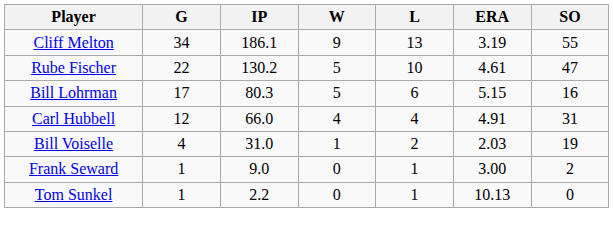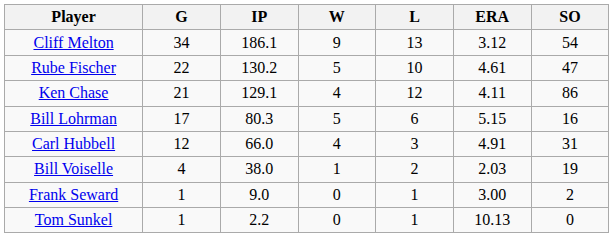 <table class="wikitable sortable">
 <tr>
 <th bgcolor="#DDDDFF" width="16%">Player</th>
 <th bgcolor="#DDDDFF" width="9%">G</th>
 <th bgcolor="#DDDDFF" width="9%">IP</th>
 <th bgcolor="#DDDDFF" width="9%">W</th>
 <th bgcolor="#DDDDFF" width="9%">L</th>
 <th bgcolor="#DDDDFF" width="9%">ERA</th>
 <th bgcolor="#DDDDFF" width="9%">SO</th>
 </tr>
 <tr align="center">
 <td><a href='#'>Cliff Melton</a></td>
 <td>34</td>
 <td>186.1</td>
 <td>9</td>
 <td>13</td>
-<td>3.19</td>
-<td>55</td>
+<td>3.12</td>
+<td>54</td>
 </tr>
 <tr align=center>
 <td><a href='#'>Rube Fischer</a></td>
 <td>22</td>
 <td>130.2</td>
 <td>5</td>
 <td>10</td>
 <td>4.61</td>
 <td>47</td>
+</tr>
+<tr align=center>
+<td><a href='#'>Ken Chase</a></td>
+<td>21</td>
+<td>129.1</td>
+<td>4</td>
+<td>12</td>
+<td>4.11</td>
+<td>86</td>
 </tr>
 <tr align=center>
 <td><a href='#'>Bill Lohrman</a></td>
 <td>17</td>
 <td>80.3</td>
 <td>5</td>
 <td>6</td>
 <td>5.15</td>
 <td>16</td>
 </tr>
 <tr align=center>
 <td><a href='#'>Carl Hubbell</a></td>
 <td>12</td>
 <td>66.0</td>
 <td>4</td>
-<td>4</td>
+<td>3</td>
 <td>4.91</td>
 <td>31</td>
 </tr>
 <tr align=center>
 <td><a href='#'>Bill Voiselle</a></td>
 <td>4</td>
-<td>31.0</td>
+<td>38.0</td>
 <td>1</td>
 <td>2</td>
 <td>2.03</td>
 <td>19</td>
 </tr>
 <tr align=center>
 <td><a href='#'>Frank Seward</a></td>
 <td>1</td>
 <td>9.0</td>
 <td>0</td>
 <td>1</td>
 <td>3.00</td>
 <td>2</td>
 </tr>
 <tr align=center>
 <td><a href='#'>Tom Sunkel</a></td>
 <td>1</td>
 <td>2.2</td>
 <td>0</td>
 <td>1</td>
 <td>10.13</td>
 <td>0</td>
 </tr>
 </table>
